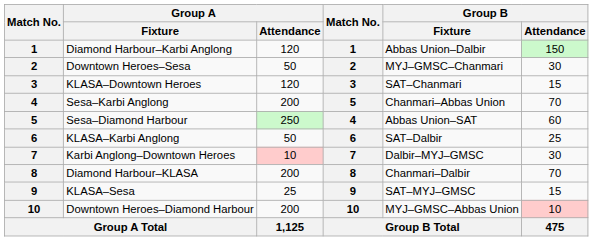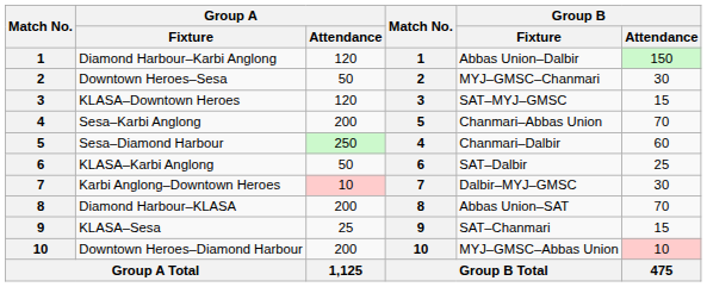 <table class="wikitable" style="text-align: left; font-size:85%">
 <tr>
 <th rowspan="2">Match No.</th>
 <th colspan="2">Group A</th>
 <th rowspan="2">Match No.</th>
 <th colspan="2">Group B</th>
 </tr>
 <tr>
 <th>Fixture</th>
 <th>Attendance</th>
 <th>Fixture</th>
 <th>Attendance</th>
 </tr>
 <tr>
 <th>1</th>
 <td align="left">Diamond Harbour–Karbi Anglong</td>
 <td align="center">120</td>
 <th>1</th>
 <td align="left">Abbas Union–Dalbir</td>
 <td align="center" style="background:#CCF9CC">150</td>
 </tr>
 <tr>
 <th>2</th>
 <td align="left">Downtown Heroes–Sesa</td>
 <td align="center">50</td>
 <th>2</th>
 <td align="left">MYJ–GMSC–Chanmari</td>
 <td align="center">30</td>
 </tr>
 <tr>
 <th>3</th>
 <td align="left">KLASA–Downtown Heroes</td>
 <td align="center">120</td>
 <th>3</th>
-<td align="left">SAT–Chanmari</td>
+<td align="left">SAT–MYJ–GMSC</td>
 <td align="center">15</td>
 </tr>
 <tr>
 <th>4</th>
 <td align="left">Sesa–Karbi Anglong</td>
 <td align="center">200</td>
 <th>5</th>
 <td align="left">Chanmari–Abbas Union</td>
 <td align="center">70</td>
 </tr>
 <tr>
 <th>5</th>
 <td align="left">Sesa–Diamond Harbour</td>
 <td align="center" style="background:#CCF9CC">250</td>
 <th>4</th>
-<td align="left">Abbas Union–SAT</td>
+<td align="left">Chanmari–Dalbir</td>
 <td align="center">60</td>
 </tr>
 <tr>
 <th>6</th>
 <td align="left">KLASA–Karbi Anglong</td>
 <td align="center">50</td>
 <th>6</th>
 <td align="left">SAT–Dalbir</td>
 <td align="center">25</td>
 </tr>
 <tr>
 <th>7</th>
 <td align="left">Karbi Anglong–Downtown Heroes</td>
 <td align="center" style="background:#FFCCCC">10</td>
 <th>7</th>
 <td align="left">Dalbir–MYJ–GMSC</td>
 <td align="center">30</td>
 </tr>
 <tr>
 <th>8</th>
 <td align="left">Diamond Harbour–KLASA</td>
 <td align="center">200</td>
 <th>8</th>
-<td align="left">Chanmari–Dalbir</td>
+<td align="left">Abbas Union–SAT</td>
 <td align="center">70</td>
 </tr>
 <tr>
 <th>9</th>
 <td align="left">KLASA–Sesa</td>
 <td align="center">25</td>
 <th>9</th>
-<td align="left">SAT–MYJ–GMSC</td>
+<td align="left">SAT–Chanmari</td>
 <td align="center">15</td>
 </tr>
 <tr>
 <th>10</th>
 <td align="left">Downtown Heroes–Diamond Harbour</td>
 <td align="center">200</td>
 <th>10</th>
 <td align="left">MYJ–GMSC–Abbas Union</td>
 <td align="center" style="background:#FFCCCC">10</td>
 </tr>
 <tr>
 <th colspan="2">Group A Total</th>
 <th align="center">1,125</th>
 <th colspan="2">Group B Total</th>
 <th align="center">475</th>
 </tr>
 </table>
